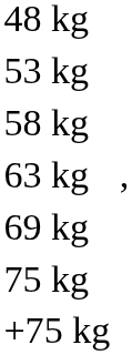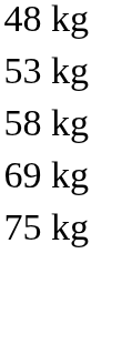 <table>
 <tr>
 <td>48 kg<br></td>
 <td></td>
 <td></td>
 <td></td>
 </tr>
 <tr>
 <td>53 kg<br></td>
 <td></td>
 <td></td>
 <td></td>
 </tr>
 <tr>
 <td>58 kg<br></td>
 <td></td>
 <td></td>
 <td></td>
 </tr>
 <tr>
-<td>63 kg<br></td>
-<td> , </td>
-<td></td>
-<td></td>
-</tr>
-<tr>
 <td>69 kg<br></td>
 <td></td>
 <td></td>
 <td></td>
 </tr>
 <tr>
 <td>75 kg<br></td>
 <td></td>
 <td></td>
 <td></td>
 </tr>
-<tr>
-<td>+75 kg<br></td>
-<td></td>
-<td></td>
-<td></td>
-</tr>
 </table>
